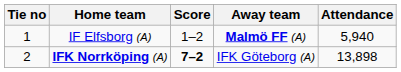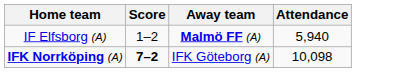 <table class="wikitable" style="text-align:center">
 <tr>
-<th style= width="40px">Tie no</th>
 <th style= width="150px">Home team</th>
 <th style= width="60px">Score</th>
 <th style= width="150px">Away team</th>
 <th style= width="30px">Attendance</th>
 </tr>
 <tr>
-<td>1</td>
 <td><a href='#'>IF Elfsborg</a> <em><small>(A)</small></em></td>
 <td>1–2</td>
 <td><strong><a href='#'>Malmö FF</a></strong> <em><small>(A)</small></em></td>
 <td>5,940</td>
 </tr>
 <tr>
-<td>2</td>
 <td><strong><a href='#'>IFK Norrköping</a></strong> <em><small>(A)</small></em></td>
 <td><strong>7–2</strong></td>
 <td><a href='#'>IFK Göteborg</a> <em><small>(A)</small></em></td>
-<td>13,898</td>
+<td>10,098</td>
 </tr>
 </table>
